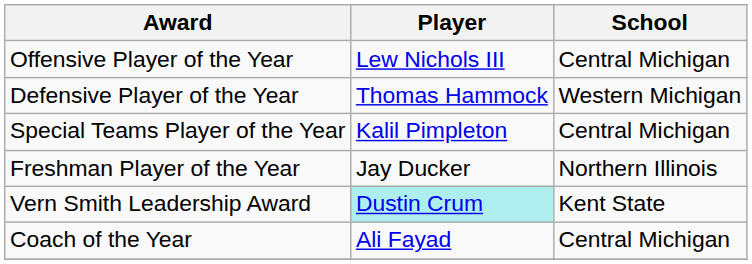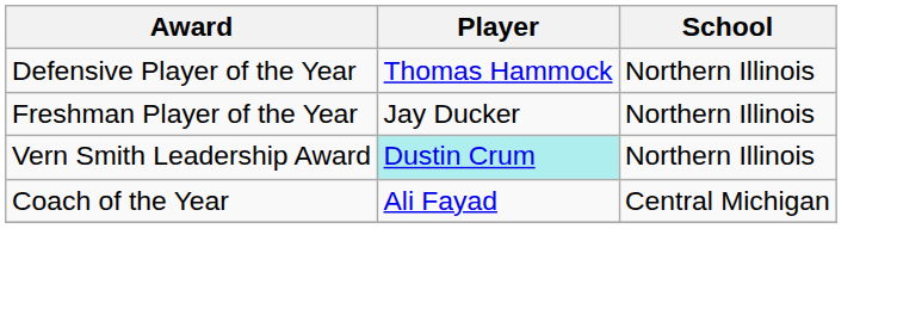 <table class="wikitable" border="0">
 <tr>
 <th>Award</th>
 <th>Player</th>
 <th>School</th>
 </tr>
 <tr>
-<td>Offensive Player of the Year</td>
-<td><a href='#'>Lew Nichols III</a></td>
-<td>Central Michigan</td>
-</tr>
-<tr>
 <td>Defensive Player of the Year</td>
 <td><a href='#'>Thomas Hammock</a></td>
-<td>Western Michigan</td>
-</tr>
-<tr>
-<td>Special Teams Player of the Year</td>
-<td><a href='#'>Kalil Pimpleton</a></td>
-<td>Central Michigan</td>
+<td>Northern Illinois</td>
 </tr>
 <tr>
 <td>Freshman Player of the Year</td>
 <td>Jay Ducker</td>
 <td>Northern Illinois</td>
 </tr>
 <tr>
 <td>Vern Smith Leadership Award</td>
 <td style="background: paleturquoise;"><a href='#'>Dustin Crum</a></td>
-<td>Kent State</td>
+<td>Northern Illinois</td>
 </tr>
 <tr>
 <td>Coach of the Year</td>
 <td><a href='#'>Ali Fayad</a></td>
 <td>Central Michigan</td>
 </tr>
 <tr>
 </tr>
 </table>
